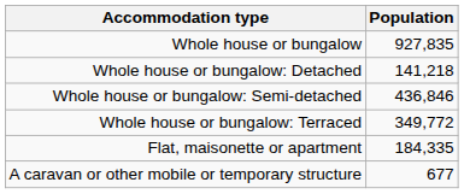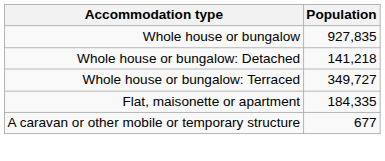 <table class="wikitable sortable" style="text-align:right">
 <tr>
 <th>Accommodation type</th>
 <th>Population</th>
 </tr>
 <tr>
 <td>Whole house or bungalow</td>
 <td>927,835</td>
 </tr>
 <tr>
 <td>Whole house or bungalow: Detached</td>
 <td>141,218</td>
 </tr>
 <tr>
-<td>Whole house or bungalow: Semi-detached</td>
-<td>436,846</td>
-</tr>
-<tr>
 <td>Whole house or bungalow: Terraced</td>
-<td>349,772</td>
+<td>349,727</td>
 </tr>
 <tr>
 <td>Flat, maisonette or apartment</td>
 <td>184,335</td>
 </tr>
 <tr>
 <td>A caravan or other mobile or temporary structure</td>
 <td>677</td>
 </tr>
 </table>
